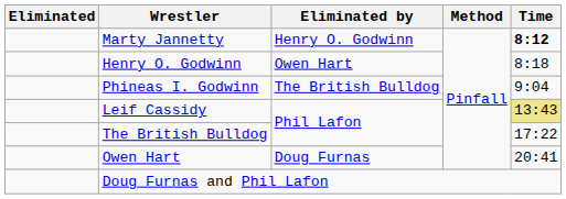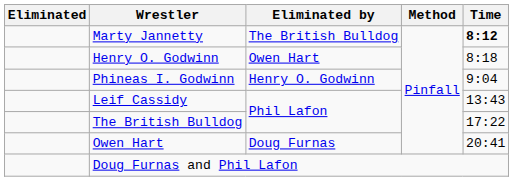 <table class="wikitable sortable">
 <tr>
 <th>Eliminated</th>
 <th>Wrestler</th>
 <th>Eliminated by</th>
 <th>Method</th>
 <th>Time</th>
 </tr>
 <tr>
 <td></td>
 <td><a href='#'>Marty Jannetty</a></td>
-<td><a href='#'>Henry O. Godwinn</a></td>
+<td><a href='#'>The British Bulldog</a></td>
 <td rowspan="6"><a href='#'>Pinfall</a></td>
 <td><strong>8:12</strong></td>
 </tr>
 <tr>
 <td></td>
 <td><a href='#'>Henry O. Godwinn</a></td>
 <td><a href='#'>Owen Hart</a></td>
 <td>8:18</td>
 </tr>
 <tr>
 <td></td>
 <td><a href='#'>Phineas I. Godwinn</a></td>
-<td><a href='#'>The British Bulldog</a></td>
+<td><a href='#'>Henry O. Godwinn</a></td>
 <td>9:04</td>
 </tr>
 <tr>
 <td></td>
 <td><a href='#'>Leif Cassidy</a></td>
 <td rowspan="2"><a href='#'>Phil Lafon</a></td>
-<td style="background: khaki;">13:43</td>
+<td>13:43</td>
 </tr>
 <tr>
 <td></td>
 <td><a href='#'>The British Bulldog</a></td>
 <td>17:22</td>
 </tr>
 <tr>
 <td></td>
 <td><a href='#'>Owen Hart</a></td>
 <td><a href='#'>Doug Furnas</a></td>
 <td>20:41</td>
 </tr>
 <tr>
 <td></td>
 <td colspan="4"><a href='#'>Doug Furnas</a> and <a href='#'>Phil Lafon</a></td>
 </tr>
 </table>
